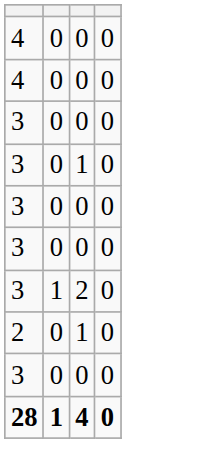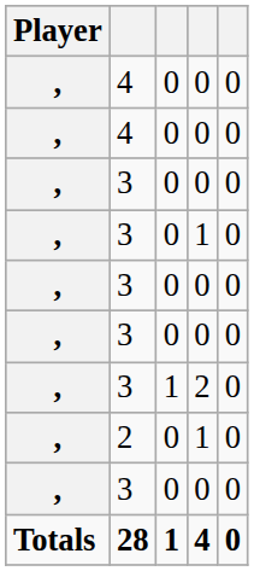 <table class="wikitable sortable plainrowheaders">
 <tr>
+<th scope="col">Player</th>
 <th scope="col"></th>
 <th scope="col"></th>
 <th scope="col"></th>
 <th scope="col"></th>
 </tr>
 <tr>
+<th scope="row">, </th>
 <td>4</td>
 <td>0</td>
 <td>0</td>
 <td>0</td>
 </tr>
 <tr>
+<th scope="row">, </th>
 <td>4</td>
 <td>0</td>
 <td>0</td>
 <td>0</td>
 </tr>
 <tr>
+<th scope="row">, </th>
 <td>3</td>
 <td>0</td>
 <td>0</td>
 <td>0</td>
 </tr>
 <tr>
+<th scope="row">, </th>
 <td>3</td>
 <td>0</td>
 <td>1</td>
 <td>0</td>
 </tr>
 <tr>
+<th scope="row">, </th>
 <td>3</td>
 <td>0</td>
 <td>0</td>
 <td>0</td>
 </tr>
 <tr>
+<th scope="row">, </th>
 <td>3</td>
 <td>0</td>
 <td>0</td>
 <td>0</td>
 </tr>
 <tr>
+<th scope="row">, </th>
 <td>3</td>
 <td>1</td>
 <td>2</td>
 <td>0</td>
 </tr>
 <tr>
+<th scope="row">, </th>
 <td>2</td>
 <td>0</td>
 <td>1</td>
 <td>0</td>
 </tr>
 <tr>
+<th scope="row">, </th>
 <td>3</td>
 <td>0</td>
 <td>0</td>
 <td>0</td>
 </tr>
 <tr class="sortbottom">
+<td><strong>Totals</strong></td>
 <td><strong>28</strong></td>
 <td><strong>1</strong></td>
 <td><strong>4</strong></td>
 <td><strong>0</strong></td>
 </tr>
 </table>
